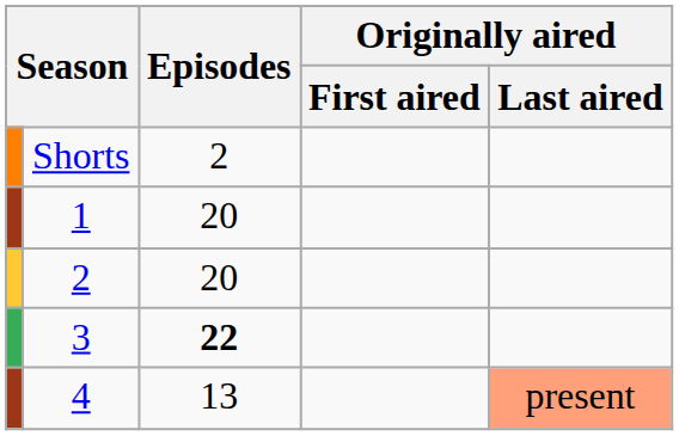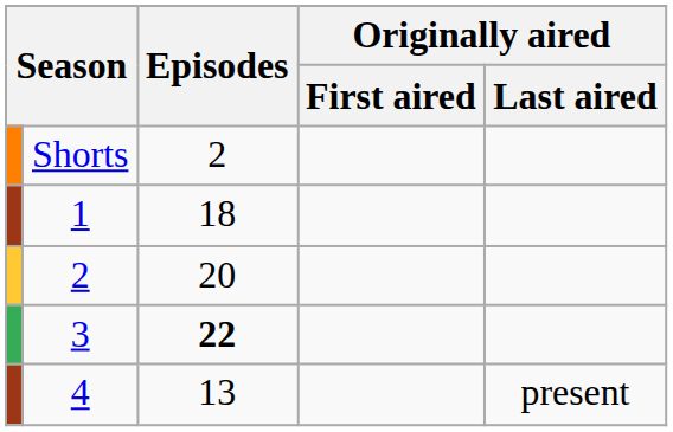 <table class="wikitable plainrowheaders" style="text-align:center;">
 <tr>
 <th colspan="2" rowspan="2">Season</th>
 <th rowspan="2">Episodes</th>
 <th colspan="2">Originally aired</th>
 </tr>
 <tr>
 <th>First aired</th>
 <th>Last aired</th>
 </tr>
 <tr>
 <td style="background:#ff7f00"></td>
 <td><a href='#'>Shorts</a></td>
 <td>2</td>
 <td></td>
 <td></td>
 </tr>
 <tr>
 <td style="background:#9C3614"></td>
 <td><a href='#'>1</a></td>
-<td>20</td>
+<td>18</td>
 <td></td>
 <td></td>
 </tr>
 <tr>
 <td style="background:#FFC933"></td>
 <td><a href='#'>2</a></td>
 <td>20</td>
 <td></td>
 <td></td>
 </tr>
 <tr>
 <td style="background:#35AC55"></td>
 <td><a href='#'>3</a></td>
 <td><strong>22</strong></td>
 <td></td>
 <td></td>
 </tr>
 <tr>
 <td style="background:#9C3614"></td>
 <td><a href='#'>4</a></td>
 <td>13</td>
 <td></td>
-<td style="background: lightsalmon;">present</td>
+<td>present</td>
 </tr>
 </table>
